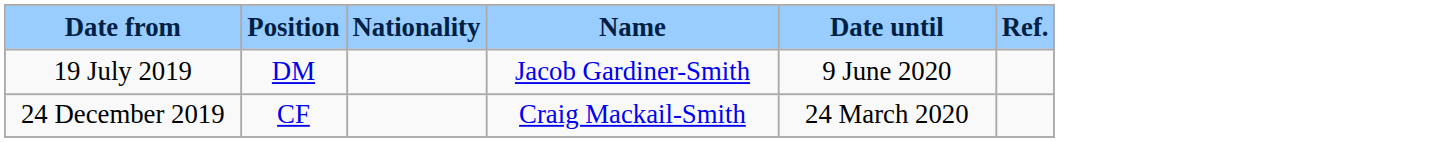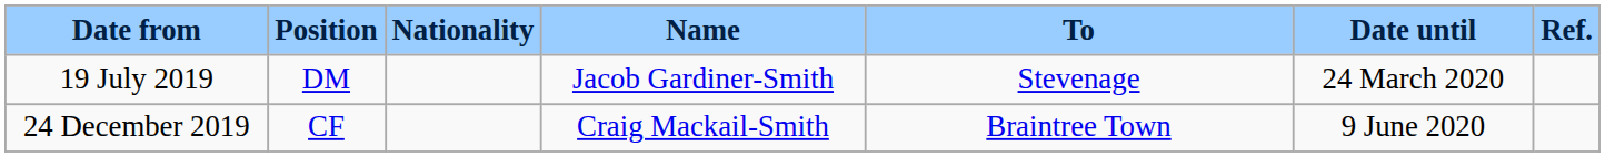 <table class="wikitable"  style="text-align:center; font-size:90%; ">
 <tr>
 <th style="background:#99ccff; color:#001f44; width:120px;">Date from</th>
 <th style="background:#99ccff; color:#001f44; width:50px;">Position</th>
 <th style="background:#99ccff; color:#001f44; width:50px;">Nationality</th>
 <th style="background:#99ccff; color:#001f44; width:150px;">Name</th>
+<th style="background:#99ccff; color:#001f44; width:200px;">To</th>
 <th style="background:#99ccff; color:#001f44; width:110px;">Date until</th>
 <th style="background:#99ccff; color:#001f44; width:25px;">Ref.</th>
 </tr>
 <tr>
 <td>19 July 2019</td>
 <td><a href='#'>DM</a></td>
 <td></td>
 <td><a href='#'>Jacob Gardiner-Smith</a></td>
-<td>9 June 2020</td>
+<td> <a href='#'>Stevenage</a></td>
+<td>24 March 2020</td>
 <td></td>
 </tr>
 <tr>
 <td>24 December 2019</td>
 <td><a href='#'>CF</a></td>
 <td></td>
 <td><a href='#'>Craig Mackail-Smith</a></td>
-<td>24 March 2020</td>
+<td> <a href='#'>Braintree Town</a></td>
+<td>9 June 2020</td>
 <td></td>
 </tr>
 </table>
